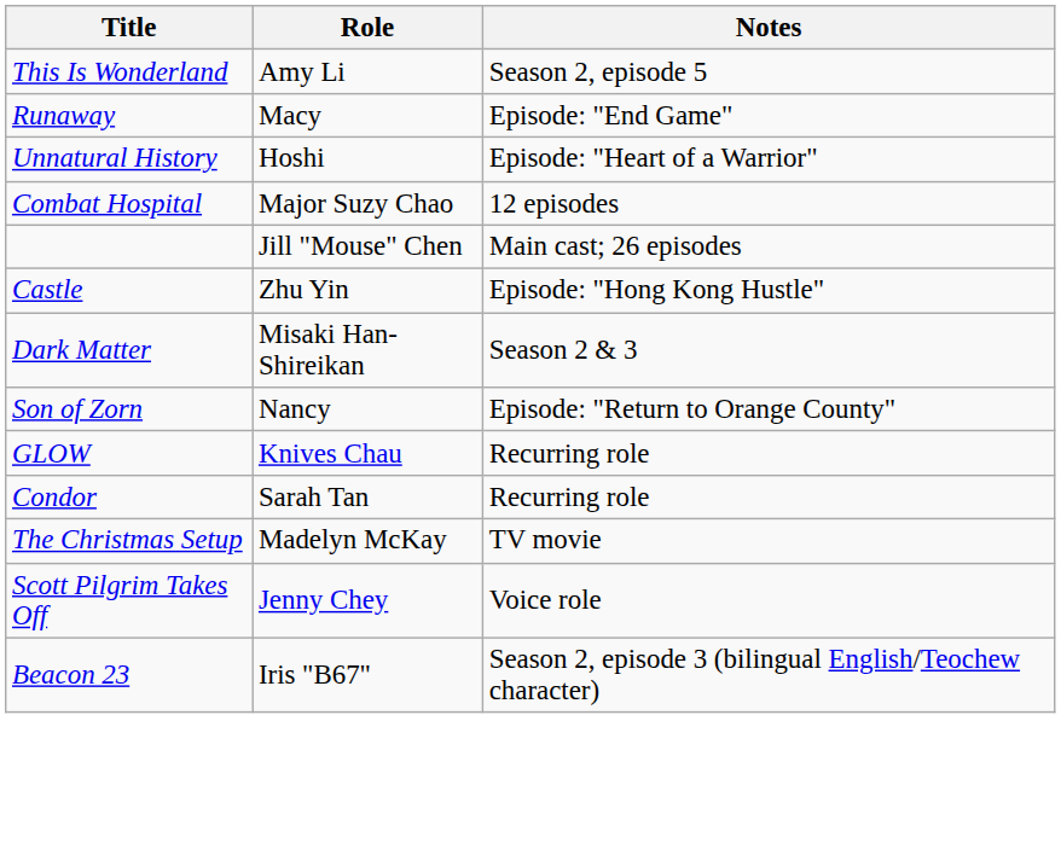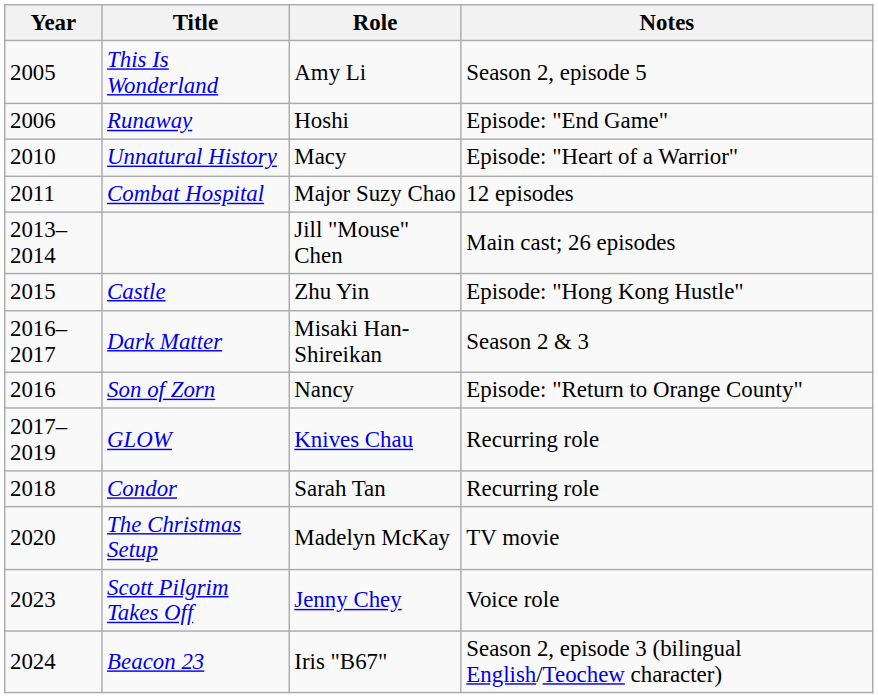 <table class="wikitable sortable">
 <tr>
+<th>Year</th>
 <th>Title</th>
 <th>Role</th>
 <th class="unsortable">Notes</th>
 </tr>
 <tr>
+<td>2005</td>
 <td><em><a href='#'>This Is Wonderland</a></em></td>
 <td>Amy Li</td>
 <td>Season 2, episode 5</td>
 </tr>
 <tr>
+<td>2006</td>
 <td><em><a href='#'>Runaway</a></em></td>
-<td>Macy</td>
+<td>Hoshi</td>
 <td>Episode: "End Game"</td>
 </tr>
 <tr>
+<td>2010</td>
 <td><em><a href='#'>Unnatural History</a></em></td>
-<td>Hoshi</td>
+<td>Macy</td>
 <td>Episode: "Heart of a Warrior"</td>
 </tr>
 <tr>
+<td>2011</td>
 <td><em><a href='#'>Combat Hospital</a></em></td>
 <td>Major Suzy Chao</td>
 <td>12 episodes</td>
 </tr>
 <tr>
+<td>2013–2014</td>
 <td><em></em></td>
 <td>Jill "Mouse" Chen</td>
 <td>Main cast; 26 episodes</td>
 </tr>
 <tr>
+<td>2015</td>
 <td><em><a href='#'>Castle</a></em></td>
 <td>Zhu Yin</td>
 <td>Episode: "Hong Kong Hustle"</td>
 </tr>
 <tr>
+<td>2016–2017</td>
 <td><em><a href='#'>Dark Matter</a></em></td>
 <td>Misaki Han-Shireikan</td>
 <td>Season 2 & 3</td>
 </tr>
 <tr>
+<td>2016</td>
 <td><em><a href='#'>Son of Zorn</a></em></td>
 <td>Nancy</td>
 <td>Episode: "Return to Orange County"</td>
 </tr>
 <tr>
+<td>2017–2019</td>
 <td><em><a href='#'>GLOW</a></em></td>
 <td><a href='#'>Knives Chau</a></td>
 <td>Recurring role</td>
 </tr>
 <tr>
+<td>2018</td>
 <td><em><a href='#'>Condor</a></em></td>
 <td>Sarah Tan</td>
 <td>Recurring role</td>
 </tr>
 <tr>
+<td>2020</td>
 <td data-sort-value="Christmas Setup, The"><em><a href='#'>The Christmas Setup</a></em></td>
 <td>Madelyn McKay</td>
 <td>TV movie</td>
 </tr>
 <tr>
+<td>2023</td>
 <td><em><a href='#'>Scott Pilgrim Takes Off</a></em></td>
 <td><a href='#'>Jenny Chey</a></td>
 <td>Voice role</td>
 </tr>
 <tr>
+<td>2024</td>
 <td><em><a href='#'>Beacon 23</a></em></td>
 <td>Iris "B67"</td>
 <td>Season 2, episode 3 (bilingual <a href='#'>English</a>/<a href='#'>Teochew</a> character)</td>
 </tr>
 </table>
